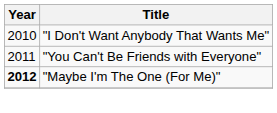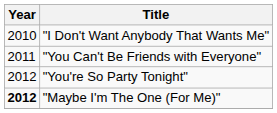 <table class="wikitable">
 <tr>
 <th>Year</th>
 <th>Title</th>
 </tr>
 <tr>
 <td>2010</td>
 <td>"I Don't Want Anybody That Wants Me"</td>
 </tr>
 <tr>
 <td>2011</td>
 <td>"You Can't Be Friends with Everyone"</td>
 </tr>
 <tr>
+<td>2012</td>
+<td>"You're So Party Tonight"</td>
+</tr>
+<tr>
 <td><strong>2012</strong></td>
 <td>"Maybe I'm The One (For Me)"</td>
 </tr>
 <tr>
 </tr>
 </table>
